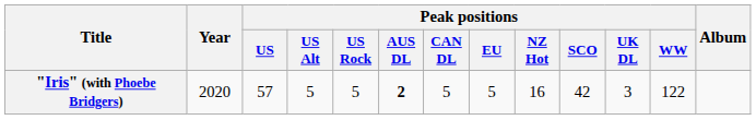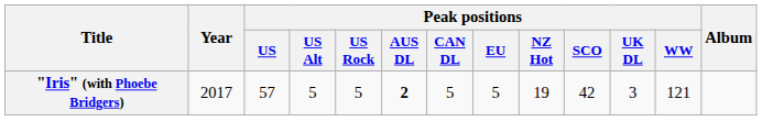 <table class="wikitable plainrowheaders" style="text-align:center;">
 <tr>
 <th rowspan="2" scope="col" style="width:11em;">Title</th>
 <th rowspan="2" scope="col" style="width:3em;">Year</th>
 <th colspan="10" scope="col">Peak positions</th>
 <th scope="col" rowspan="2">Album</th>
 </tr>
 <tr>
 <th scope="col" style="width:2.7em;font-size:90%;"><a href='#'>US</a><br></th>
 <th scope="col" style="width:2.7em;font-size:90%;"><a href='#'>US<br>Alt</a><br></th>
 <th scope="col" style="width:2.7em;font-size:90%;"><a href='#'>US<br>Rock</a><br></th>
 <th scope="col" style="width:2.7em;font-size:90%;"><a href='#'>AUS<br>DL</a><br></th>
 <th scope="col" style="width:2.7em;font-size:90%;"><a href='#'>CAN<br>DL</a><br></th>
 <th scope="col" style="width:2.7em;font-size:90%;"><a href='#'>EU</a><br></th>
 <th scope="col" style="width:2.7em;font-size:90%;"><a href='#'>NZ<br>Hot</a><br></th>
 <th scope="col" style="width:2.7em;font-size:90%;"><a href='#'>SCO</a><br></th>
 <th scope="col" style="width:2.7em;font-size:90%;"><a href='#'>UK<br>DL</a><br></th>
 <th scope="col" style="width:2.7em;font-size:90%;"><a href='#'>WW</a><br></th>
 </tr>
 <tr>
 <th scope="row">"<a href='#'>Iris</a>" <small>(with <a href='#'>Phoebe Bridgers</a>)</small></th>
-<td>2020</td>
+<td>2017</td>
 <td>57</td>
 <td>5</td>
 <td>5</td>
 <td><strong>2</strong></td>
 <td>5</td>
 <td>5</td>
-<td>16</td>
+<td>19</td>
 <td>42</td>
 <td>3</td>
-<td>122</td>
+<td>121</td>
 <td></td>
 </tr>
 </table>
